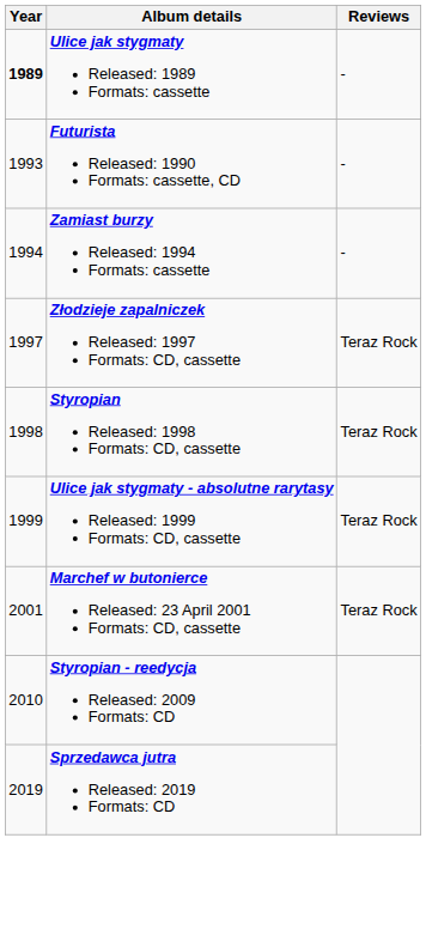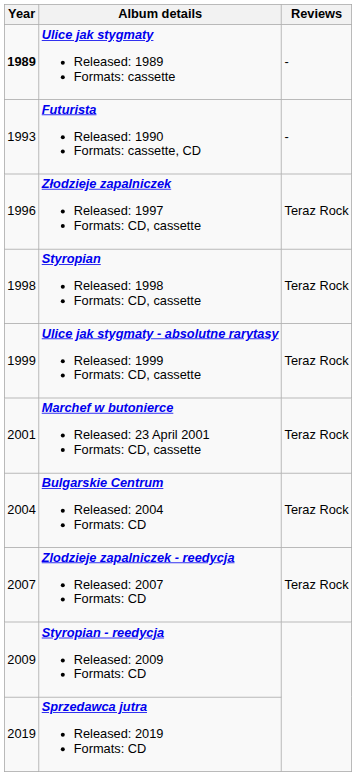 <table class="wikitable">
 <tr>
 <th>Year</th>
 <th>Album details</th>
 <th>Reviews</th>
 </tr>
 <tr>
 <td><strong>1989</strong></td>
 <td><strong><em><a href='#'>Ulice jak stygmaty</a></em></strong><br><ul><li>Released: 1989</li><li>Formats: cassette</li></ul></td>
 <td>-</td>
 </tr>
 <tr>
 <td>1993</td>
 <td><strong><em><a href='#'>Futurista</a></em></strong><br><ul><li>Released: 1990</li><li>Formats: cassette, CD</li></ul></td>
 <td>-</td>
 </tr>
 <tr>
-<td>1994</td>
-<td><strong><em><a href='#'>Zamiast burzy</a></em></strong><br><ul><li>Released: 1994</li><li>Formats: cassette</li></ul></td>
-<td>-</td>
-</tr>
-<tr>
-<td>1997</td>
+<td>1996</td>
 <td><strong><em><a href='#'>Złodzieje zapalniczek</a></em></strong><br><ul><li>Released: 1997</li><li>Formats: CD, cassette</li></ul></td>
 <td>Teraz Rock  </td>
 </tr>
 <tr>
 <td>1998</td>
 <td><strong><em><a href='#'>Styropian</a></em></strong><br><ul><li>Released: 1998</li><li>Formats: CD, cassette</li></ul></td>
 <td>Teraz Rock </td>
 </tr>
 <tr>
 <td>1999</td>
 <td><strong><em><a href='#'>Ulice jak stygmaty - absolutne rarytasy</a></em></strong><br><ul><li>Released: 1999</li><li>Formats: CD, cassette</li></ul></td>
 <td>Teraz Rock  </td>
 </tr>
 <tr>
 <td>2001</td>
 <td><strong><em><a href='#'>Marchef w butonierce</a></em></strong><br><ul><li>Released: 23 April 2001</li><li>Formats: CD, cassette</li></ul></td>
 <td>Teraz Rock  </td>
 </tr>
 <tr>
-<td>2010</td>
+<td>2004</td>
+<td><strong><em><a href='#'>Bulgarskie Centrum</a></em></strong><br><ul><li>Released: 2004</li><li>Formats: CD</li></ul></td>
+<td>Teraz Rock  </td>
+</tr>
+<tr>
+<td>2007</td>
+<td><strong><em><a href='#'>Zlodzieje zapalniczek - reedycja</a></em></strong><br><ul><li>Released: 2007</li><li>Formats: CD</li></ul></td>
+<td>Teraz Rock </td>
+</tr>
+<tr>
+<td>2009</td>
 <td><strong><em><a href='#'>Styropian - reedycja</a></em></strong><br><ul><li>Released: 2009</li><li>Formats: CD</li></ul></td>
 </tr>
 <tr>
 <td>2019</td>
 <td><strong><em><a href='#'>Sprzedawca jutra</a></em></strong><br><ul><li>Released: 2019</li><li>Formats: CD</li></ul></td>
 </tr>
 </table>
